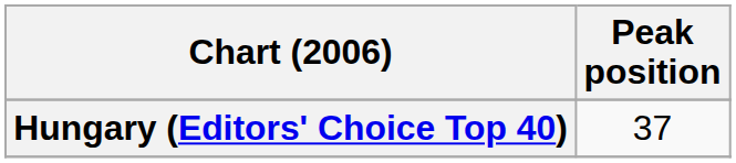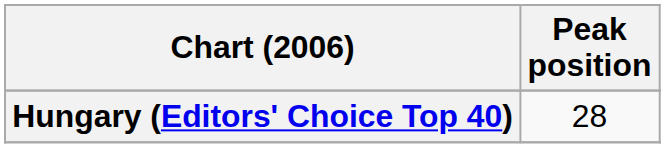 <table class="wikitable sortable plainrowheaders" style="text-align:center">
 <tr>
 <th>Chart (2006)</th>
 <th>Peak<br>position</th>
 </tr>
 <tr>
 </tr>
 <tr>
 </tr>
 <tr>
 </tr>
 <tr>
 </tr>
 <tr>
 </tr>
 <tr>
 <th scope="row">Hungary (<a href='#'>Editors' Choice Top 40</a>)</th>
-<td>37</td>
+<td>28</td>
 </tr>
 <tr>
 </tr>
 <tr>
 </tr>
 <tr>
 </tr>
 <tr>
 </tr>
 <tr>
 </tr>
 <tr>
 </tr>
 </table>
